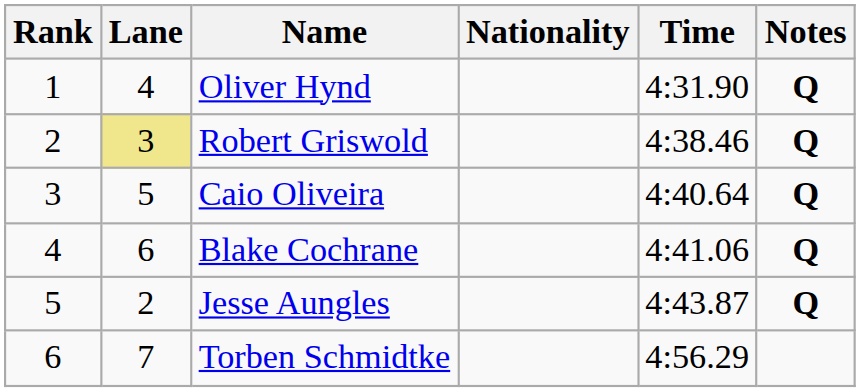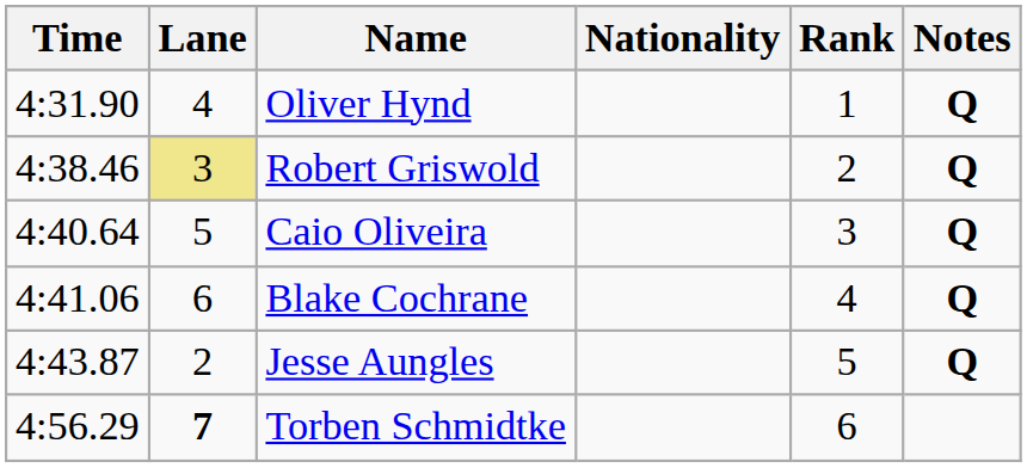 <table class="wikitable sortable" style="text-align:center">
 <tr>
-<th>Rank</th>
+<th>Time</th>
 <th>Lane</th>
 <th>Name</th>
 <th>Nationality</th>
-<th>Time</th>
+<th>Rank</th>
 <th>Notes</th>
 </tr>
 <tr>
-<td>1</td>
+<td>4:31.90</td>
 <td>4</td>
 <td align=left><a href='#'>Oliver Hynd</a></td>
 <td align=left></td>
-<td>4:31.90</td>
+<td>1</td>
 <td><strong>Q</strong></td>
 </tr>
 <tr>
-<td>2</td>
+<td>4:38.46</td>
 <td style="background: khaki;">3</td>
 <td align=left><a href='#'>Robert Griswold</a></td>
 <td align=left></td>
-<td>4:38.46</td>
+<td>2</td>
 <td><strong>Q</strong></td>
 </tr>
 <tr>
-<td>3</td>
+<td>4:40.64</td>
 <td>5</td>
 <td align=left><a href='#'>Caio Oliveira</a></td>
 <td align=left></td>
-<td>4:40.64</td>
+<td>3</td>
 <td><strong>Q</strong></td>
 </tr>
 <tr>
-<td>4</td>
+<td>4:41.06</td>
 <td>6</td>
 <td align=left><a href='#'>Blake Cochrane</a></td>
 <td align=left></td>
-<td>4:41.06</td>
+<td>4</td>
 <td><strong>Q</strong></td>
 </tr>
 <tr>
-<td>5</td>
+<td>4:43.87</td>
 <td>2</td>
 <td align=left><a href='#'>Jesse Aungles</a></td>
 <td align=left></td>
-<td>4:43.87</td>
+<td>5</td>
 <td><strong>Q</strong></td>
 </tr>
 <tr>
-<td>6</td>
-<td>7</td>
+<td>4:56.29</td>
+<td><strong>7</strong></td>
 <td align=left><a href='#'>Torben Schmidtke</a></td>
 <td align=left></td>
-<td>4:56.29</td>
+<td>6</td>
 <td></td>
 </tr>
 </table>
